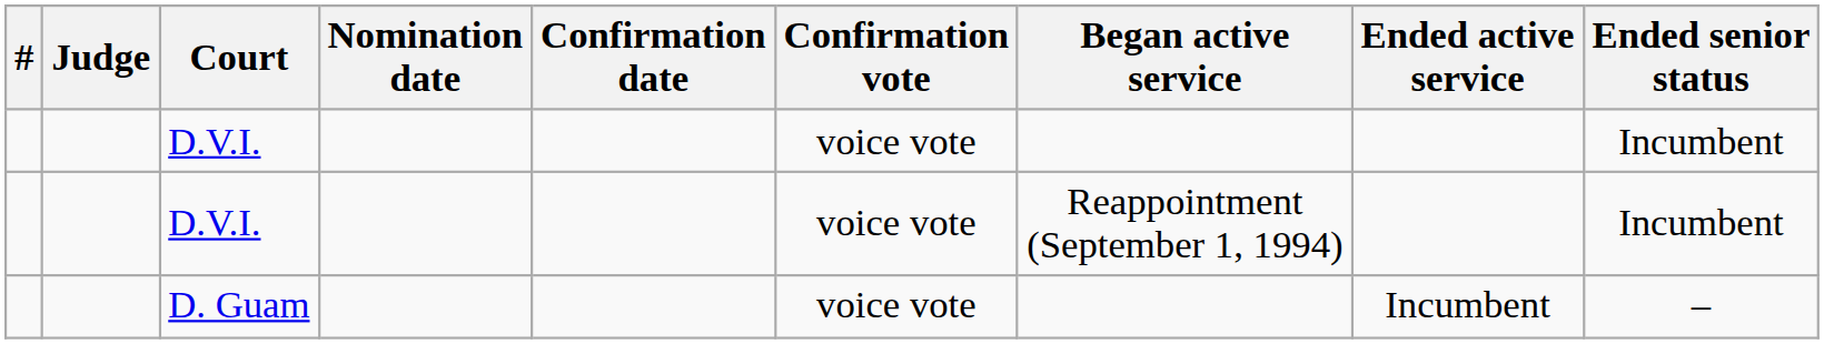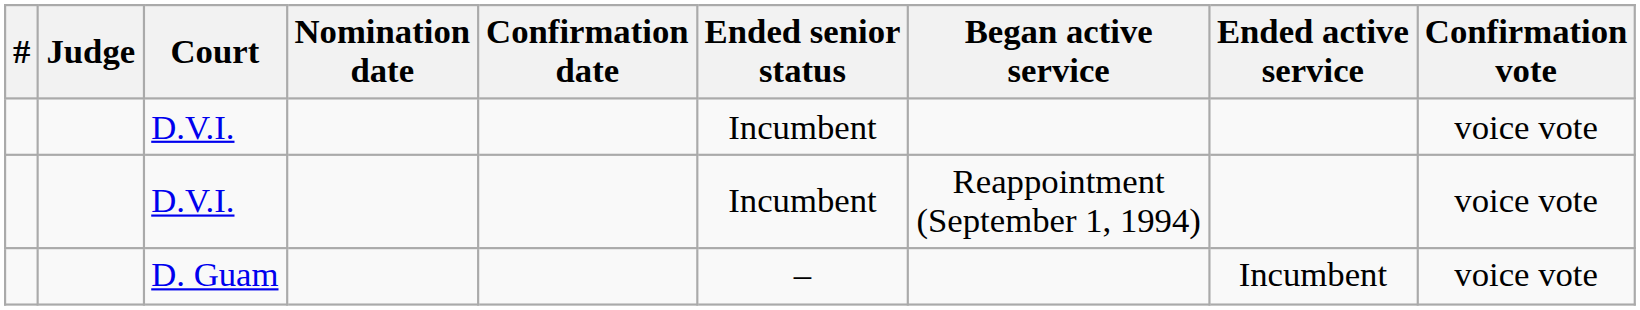 <table class="sortable wikitable">
 <tr bgcolor="#ececec">
 <th>#</th>
 <th>Judge</th>
 <th>Court<br></th>
 <th>Nomination<br>date</th>
 <th>Confirmation<br>date</th>
-<th>Confirmation<br>vote</th>
+<th>Ended senior<br>status</th>
 <th>Began active<br>service</th>
 <th>Ended active<br>service</th>
-<th>Ended senior<br>status</th>
+<th>Confirmation<br>vote</th>
 </tr>
 <tr>
 <td></td>
 <td></td>
 <td><a href='#'>D.V.I.</a></td>
 <td></td>
 <td></td>
-<td align="center">voice vote</td>
+<td align="center">Incumbent</td>
 <td></td>
 <td></td>
-<td align="center">Incumbent</td>
+<td align="center">voice vote</td>
 </tr>
 <tr>
 <td></td>
 <td></td>
 <td><a href='#'>D.V.I.</a></td>
 <td></td>
 <td></td>
-<td align="center">voice vote</td>
+<td align="center">Incumbent</td>
 <td align="center">Reappointment<br>(September 1, 1994)</td>
 <td></td>
-<td align="center">Incumbent</td>
+<td align="center">voice vote</td>
 </tr>
 <tr>
 <td></td>
 <td></td>
 <td><a href='#'>D. Guam</a></td>
 <td></td>
 <td></td>
-<td align="center">voice vote</td>
+<td align="center">–</td>
 <td></td>
 <td align="center">Incumbent</td>
-<td align="center">–</td>
+<td align="center">voice vote</td>
 </tr>
 </table>
